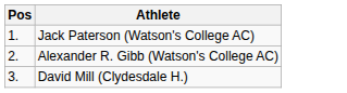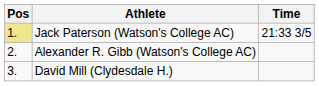 <table class="wikitable">
 <tr>
 <th>Pos</th>
 <th>Athlete</th>
+<th>Time</th>
 </tr>
 <tr>
-<td>1.</td>
+<td style="background: khaki;">1.</td>
 <td>Jack Paterson (Watson's College AC)</td>
+<td>21:33 3/5</td>
 </tr>
 <tr>
 <td>2.</td>
 <td>Alexander R. Gibb (Watson's College AC)</td>
+<td></td>
 </tr>
 <tr>
 <td>3.</td>
 <td>David Mill (Clydesdale H.)</td>
+<td></td>
 </tr>
 </table>
